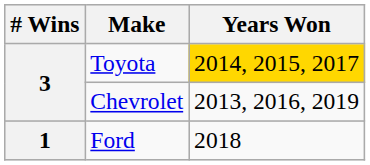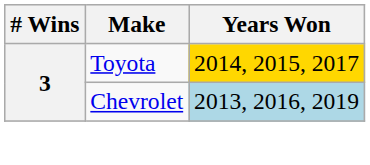 <table class="wikitable" style="font-size: 95%;">
 <tr>
 <th># Wins</th>
 <th>Make</th>
 <th>Years Won</th>
 </tr>
 <tr>
 <th rowspan="2">3</th>
 <td> <a href='#'>Toyota</a></td>
 <td style="background: gold;">2014, 2015, 2017</td>
 </tr>
 <tr>
 <td> <a href='#'>Chevrolet</a></td>
-<td>2013, 2016, 2019</td>
-</tr>
-<tr>
-<th>1</th>
-<td> <a href='#'>Ford</a></td>
-<td>2018</td>
+<td style="background: lightblue;">2013, 2016, 2019</td>
 </tr>
 </table>
